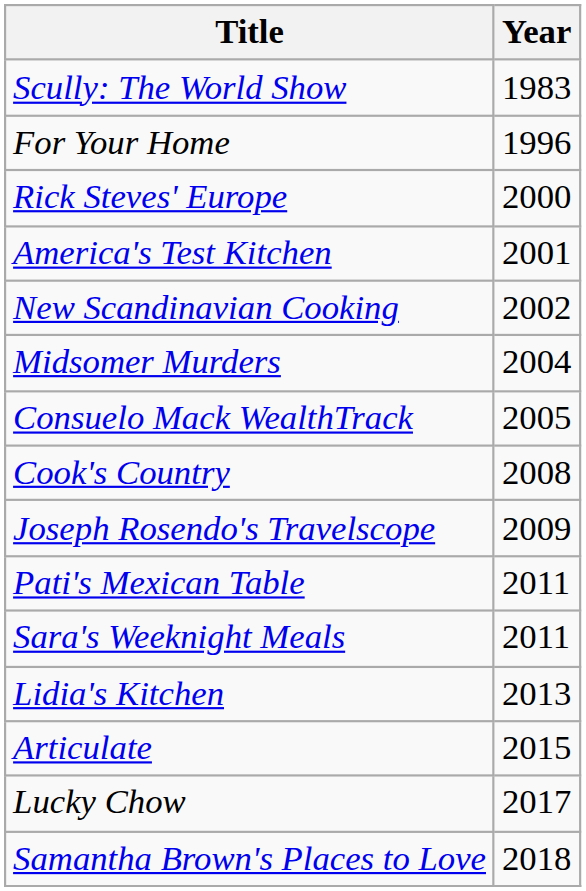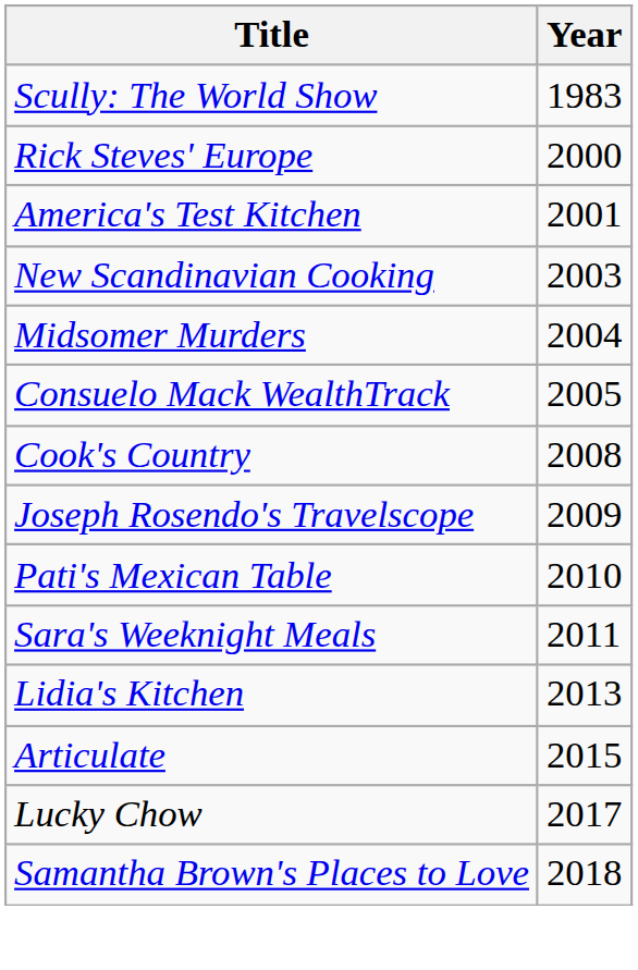 <table class="wikitable sortable">
 <tr>
 <th>Title</th>
 <th>Year</th>
 </tr>
 <tr>
 <td><em><a href='#'>Scully: The World Show</a></em></td>
 <td>1983</td>
-</tr>
-<tr>
-<td><em>For Your Home</em></td>
-<td>1996</td>
 </tr>
 <tr>
 <td><em><a href='#'>Rick Steves' Europe</a></em></td>
 <td>2000</td>
 </tr>
 <tr>
 <td><em><a href='#'>America's Test Kitchen</a></em></td>
 <td>2001</td>
 </tr>
 <tr>
 <td><em><a href='#'>New Scandinavian Cooking</a></em></td>
-<td>2002</td>
+<td>2003</td>
 </tr>
 <tr>
 <td><em><a href='#'>Midsomer Murders</a></em></td>
 <td>2004</td>
 </tr>
 <tr>
 <td><em><a href='#'>Consuelo Mack WealthTrack</a></em></td>
 <td>2005</td>
 </tr>
 <tr>
 <td><em><a href='#'>Cook's Country</a></em></td>
 <td>2008</td>
 </tr>
 <tr>
 <td><em><a href='#'>Joseph Rosendo's Travelscope</a></em></td>
 <td>2009</td>
 </tr>
 <tr>
 <td><em><a href='#'>Pati's Mexican Table</a></em></td>
-<td>2011</td>
+<td>2010</td>
 </tr>
 <tr>
 <td><em><a href='#'>Sara's Weeknight Meals</a></em></td>
 <td>2011</td>
 </tr>
 <tr>
 <td><em><a href='#'>Lidia's Kitchen</a></em></td>
 <td>2013</td>
 </tr>
 <tr>
 <td><em><a href='#'>Articulate</a></em></td>
 <td>2015</td>
 </tr>
 <tr>
 <td><em>Lucky Chow</em></td>
 <td>2017</td>
 </tr>
 <tr>
 <td><em><a href='#'>Samantha Brown's Places to Love</a></em></td>
 <td>2018</td>
 </tr>
 <tr>
 </tr>
 </table>
